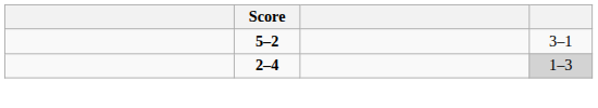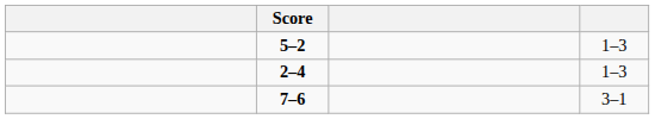 <table class="wikitable" style="text-align: center; ">
 <tr>
 <th align="right" width="270"></th>
 <th width="65">Score</th>
 <th align="left" width="270"></th>
 <th width="65"></th>
 </tr>
 <tr>
 <td align="left"><strong></strong></td>
 <td><strong>5–2</strong></td>
 <td align="left"></td>
-<td>3–1 <strong></strong></td>
+<td>1–3 <strong></strong></td>
 </tr>
 <tr>
 <td align="left"></td>
 <td><strong>2–4</strong></td>
 <td align="left"><strong></strong></td>
-<td style="background: lightgrey;">1–3 <strong></strong></td>
+<td>1–3 <strong></strong></td>
+</tr>
+<tr>
+<td align="left"><strong></strong></td>
+<td><strong>7–6</strong></td>
+<td align="left"></td>
+<td>3–1 <strong></strong></td>
 </tr>
 </table>
